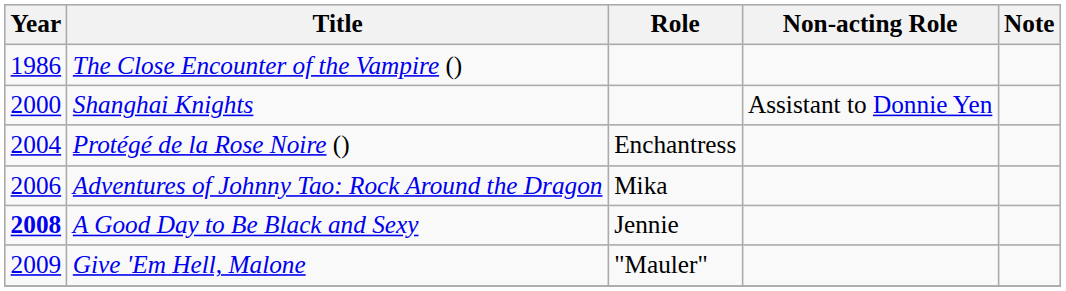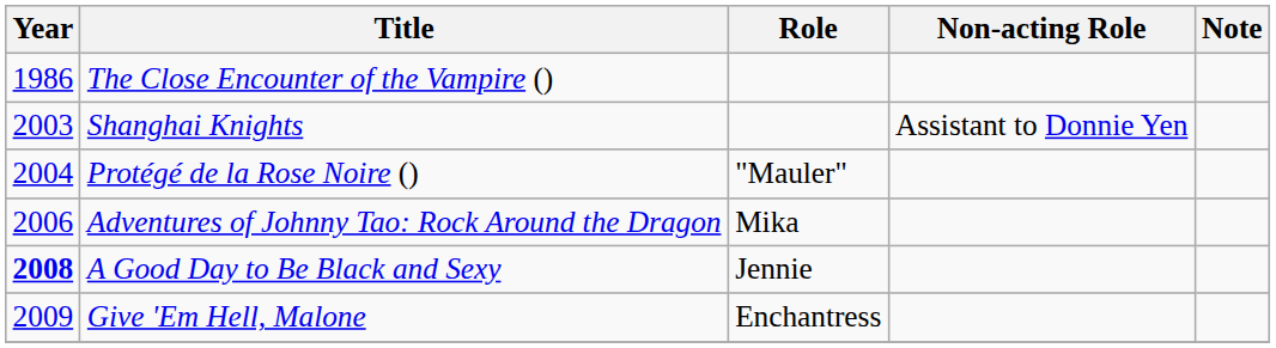 <table class="wikitable sortable">
 <tr>
 <th>Year</th>
 <th>Title</th>
 <th>Role</th>
 <th>Non-acting Role</th>
 <th>Note</th>
 </tr>
 <tr>
 <td><a href='#'>1986</a></td>
 <td><em><a href='#'>The Close Encounter of the Vampire</a></em> ()</td>
 <td></td>
 <td></td>
 <td></td>
 </tr>
 <tr>
-<td><a href='#'>2000</a></td>
+<td><a href='#'>2003</a></td>
 <td><em><a href='#'>Shanghai Knights</a></em></td>
 <td></td>
 <td>Assistant to <a href='#'>Donnie Yen</a></td>
 <td></td>
 </tr>
 <tr>
 <td><a href='#'>2004</a></td>
 <td><em><a href='#'>Protégé de la Rose Noire</a></em> ()</td>
-<td>Enchantress</td>
+<td>"Mauler"</td>
 <td></td>
 <td></td>
 </tr>
 <tr>
 <td><a href='#'>2006</a></td>
 <td><em><a href='#'>Adventures of Johnny Tao: Rock Around the Dragon</a></em></td>
 <td>Mika</td>
 <td></td>
 <td></td>
 </tr>
 <tr>
 <td><strong><a href='#'>2008</a></strong></td>
 <td><em><a href='#'>A Good Day to Be Black and Sexy</a></em></td>
 <td>Jennie</td>
 <td></td>
 <td></td>
 </tr>
 <tr>
 <td><a href='#'>2009</a></td>
 <td><em><a href='#'>Give 'Em Hell, Malone</a></em></td>
-<td>"Mauler"</td>
+<td>Enchantress</td>
 <td></td>
 <td></td>
 </tr>
 <tr>
 </tr>
 </table>
